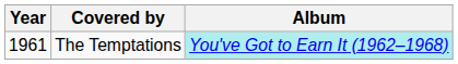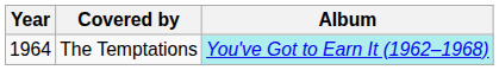 <table class="wikitable">
 <tr>
 <th>Year</th>
 <th>Covered by</th>
 <th>Album</th>
 </tr>
 <tr>
-<td>1961</td>
+<td>1964</td>
 <td>The Temptations</td>
 <td style="background: paleturquoise;"><em><a href='#'>You've Got to Earn It (1962–1968)</a></em></td>
 </tr>
 <tr>
 </tr>
 </table>
